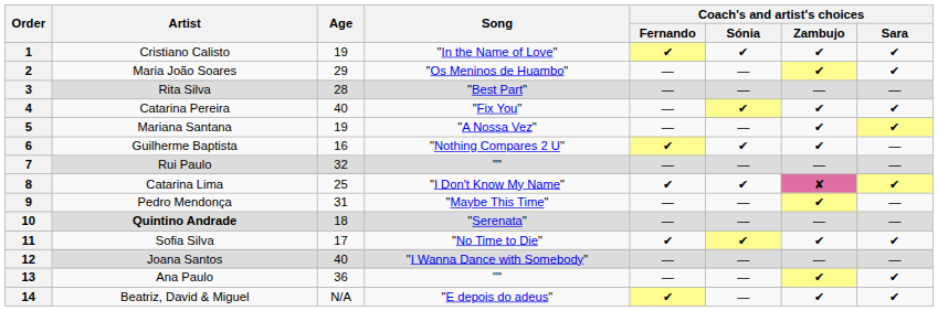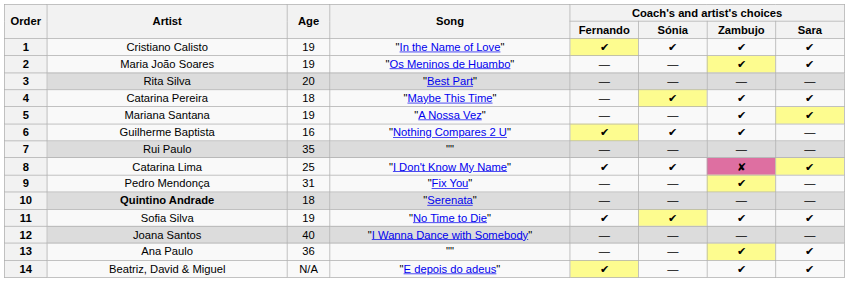 <table class="wikitable" style="text-align:center; line-height:17px; width:95%">
 <tr>
 <th rowspan="2" width="05%">Order</th>
 <th rowspan="2" width="28%">Artist</th>
 <th rowspan="2" width="05%">Age</th>
 <th rowspan="2" width="28%">Song</th>
 <th colspan="4">Coach's and artist's choices</th>
 </tr>
 <tr>
 <th width="08%">Fernando</th>
 <th width="08%">Sónia</th>
 <th width="08%">Zambujo</th>
 <th width="08%">Sara</th>
 </tr>
 <tr>
 <th>1</th>
 <td>Cristiano Calisto</td>
 <td>19</td>
 <td>"<a href='#'>In the Name of Love</a>"</td>
 <td style="background:#fdfc8f">✔</td>
 <td>✔</td>
 <td>✔</td>
 <td>✔</td>
 </tr>
 <tr>
 <th>2</th>
 <td>Maria João Soares</td>
-<td>29</td>
+<td>19</td>
 <td>"<a href='#'>Os Meninos de Huambo</a>"</td>
 <td>—</td>
 <td>—</td>
 <td style="background:#fdfc8f">✔</td>
 <td>✔</td>
 </tr>
 <tr style="background:#dcdcdc">
 <th>3</th>
 <td>Rita Silva</td>
-<td>28</td>
+<td>20</td>
 <td>"<a href='#'>Best Part</a>"</td>
 <td>—</td>
 <td>—</td>
 <td>—</td>
 <td>—</td>
 </tr>
 <tr>
 <th>4</th>
 <td>Catarina Pereira</td>
-<td>40</td>
-<td>"<a href='#'>Fix You</a>"</td>
+<td>18</td>
+<td>"<a href='#'>Maybe This Time</a>"</td>
 <td>—</td>
 <td style="background:#fdfc8f">✔</td>
 <td>✔</td>
 <td>✔</td>
 </tr>
 <tr>
 <th>5</th>
 <td>Mariana Santana</td>
 <td>19</td>
 <td>"<a href='#'>A Nossa Vez</a>"</td>
 <td>—</td>
 <td>—</td>
 <td>✔</td>
 <td style="background:#fdfc8f">✔</td>
 </tr>
 <tr>
 <th>6</th>
 <td>Guilherme Baptista</td>
 <td>16</td>
 <td>"<a href='#'>Nothing Compares 2 U</a>"</td>
 <td style="background:#fdfc8f">✔</td>
 <td>✔</td>
 <td>✔</td>
 <td>—</td>
 </tr>
 <tr style="background:#dcdcdc">
 <th>7</th>
 <td>Rui Paulo</td>
-<td>32</td>
+<td>35</td>
 <td>""</td>
 <td>—</td>
 <td>—</td>
 <td>—</td>
 <td>—</td>
 </tr>
 <tr>
 <th>8</th>
 <td>Catarina Lima</td>
 <td>25</td>
 <td>"<a href='#'>I Don't Know My Name</a>"</td>
 <td>✔</td>
 <td>✔</td>
 <td style="background:#DE6FA1">✘</td>
 <td style="background:#fdfc8f">✔</td>
 </tr>
 <tr>
 <th>9</th>
 <td>Pedro Mendonça</td>
 <td>31</td>
-<td>"<a href='#'>Maybe This Time</a>"</td>
+<td>"<a href='#'>Fix You</a>"</td>
 <td>—</td>
 <td>—</td>
 <td style="background:#fdfc8f">✔</td>
 <td>—</td>
 </tr>
 <tr style="background:#dcdcdc">
 <th>10</th>
 <td><strong>Quintino Andrade</strong></td>
 <td>18</td>
 <td>"<a href='#'>Serenata</a>"</td>
 <td>—</td>
 <td>—</td>
 <td>—</td>
 <td>—</td>
 </tr>
 <tr>
 <th>11</th>
 <td>Sofia Silva</td>
-<td>17</td>
+<td>19</td>
 <td>"<a href='#'>No Time to Die</a>"</td>
 <td>✔</td>
 <td style="background:#fdfc8f">✔</td>
 <td>✔</td>
 <td>✔</td>
 </tr>
 <tr style="background:#dcdcdc">
 <th>12</th>
 <td>Joana Santos</td>
 <td>40</td>
 <td>"<a href='#'>I Wanna Dance with Somebody</a>"</td>
 <td>—</td>
 <td>—</td>
 <td>—</td>
 <td>—</td>
 </tr>
 <tr>
 <th>13</th>
 <td>Ana Paulo</td>
 <td>36</td>
 <td>""</td>
 <td>—</td>
 <td>—</td>
 <td style="background:#fdfc8f">✔</td>
 <td>✔</td>
 </tr>
 <tr>
 <th>14</th>
 <td>Beatriz, David & Miguel</td>
 <td>N/A</td>
 <td>"<a href='#'>E depois do adeus</a>"</td>
 <td style="background:#fdfc8f">✔</td>
 <td>—</td>
 <td>✔</td>
 <td>✔</td>
 </tr>
 </table>
